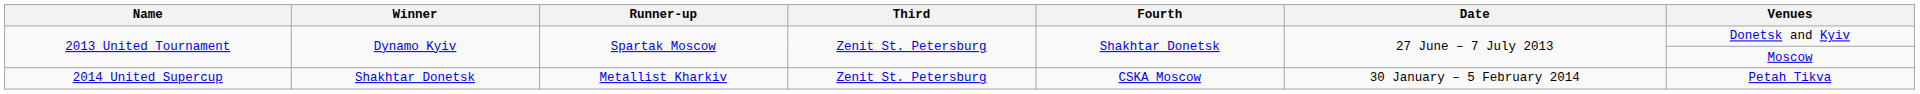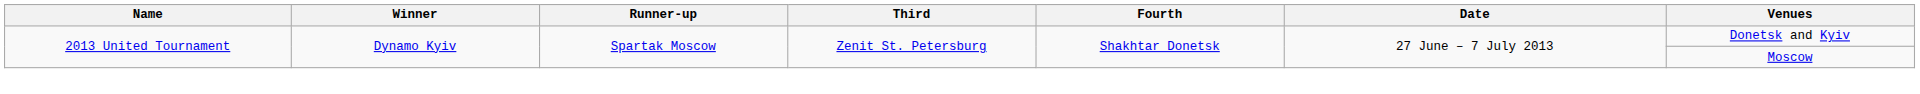 <table class="wikitable" style="font-size:90%; width: 90%; text-align: center;">
 <tr>
 <th width=15%>Name</th>
 <th width=13%>Winner</th>
 <th width=13%>Runner-up</th>
 <th width=13%>Third</th>
 <th width=13%>Fourth</th>
 <th width=20%>Date</th>
 <th width=13%>Venues</th>
 </tr>
 <tr>
 <td rowspan="2"><a href='#'>2013 United Tournament</a></td>
 <td rowspan="2"> <a href='#'>Dynamo Kyiv</a></td>
 <td rowspan="2"> <a href='#'>Spartak Moscow</a></td>
 <td rowspan="2"> <a href='#'>Zenit St. Petersburg</a></td>
 <td rowspan="2"> <a href='#'>Shakhtar Donetsk</a></td>
 <td rowspan="2">27 June – 7 July 2013</td>
 <td> <a href='#'>Donetsk</a> and <a href='#'>Kyiv</a></td>
 </tr>
 <tr>
 <td> <a href='#'>Moscow</a></td>
 </tr>
-<tr>
-<td><a href='#'>2014 United Supercup</a></td>
-<td> <a href='#'>Shakhtar Donetsk</a></td>
-<td> <a href='#'>Metallist Kharkiv</a></td>
-<td> <a href='#'>Zenit St. Petersburg</a></td>
-<td> <a href='#'>CSKA Moscow</a></td>
-<td>30 January – 5 February 2014</td>
-<td> <a href='#'>Petah Tikva</a></td>
-</tr>
 </table>
